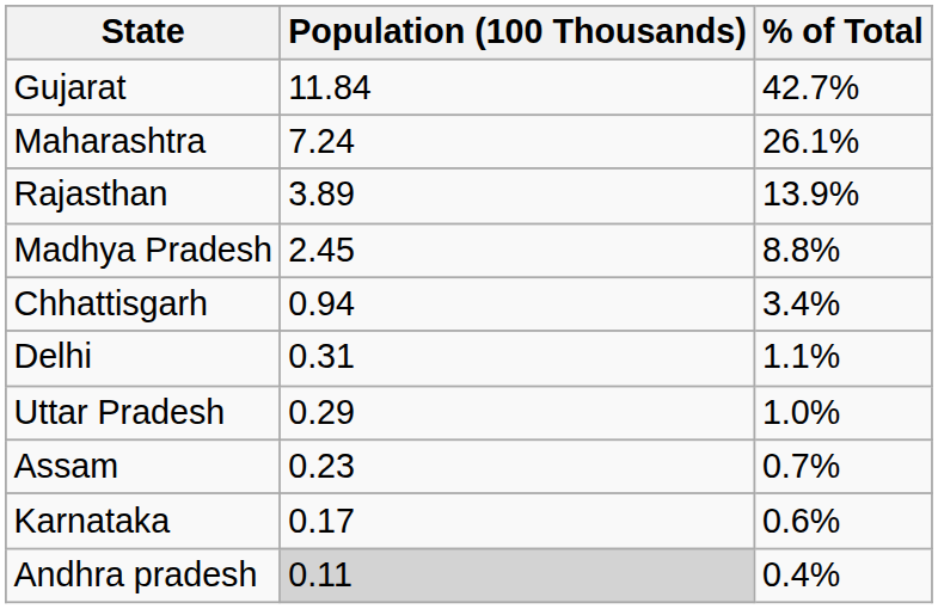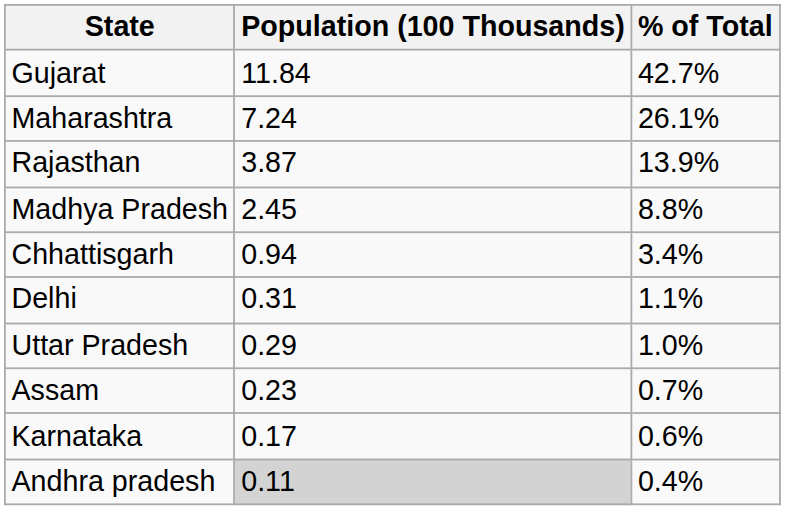 <table class="wikitable">
 <tr>
 <th>State</th>
 <th>Population (100 Thousands)</th>
 <th>% of Total</th>
 </tr>
 <tr>
 <td>Gujarat</td>
 <td>11.84</td>
 <td>42.7%</td>
 </tr>
 <tr>
 <td>Maharashtra</td>
 <td>7.24</td>
 <td>26.1%</td>
 </tr>
 <tr>
 <td>Rajasthan</td>
-<td>3.89</td>
+<td>3.87</td>
 <td>13.9%</td>
 </tr>
 <tr>
 <td>Madhya Pradesh</td>
 <td>2.45</td>
 <td>8.8%</td>
 </tr>
 <tr>
 <td>Chhattisgarh</td>
 <td>0.94</td>
 <td>3.4%</td>
 </tr>
 <tr>
 <td>Delhi</td>
 <td>0.31</td>
 <td>1.1%</td>
 </tr>
 <tr>
 <td>Uttar Pradesh</td>
 <td>0.29</td>
 <td>1.0%</td>
 </tr>
 <tr>
 <td>Assam</td>
 <td>0.23</td>
 <td>0.7%</td>
 </tr>
 <tr>
 <td>Karnataka</td>
 <td>0.17</td>
 <td>0.6%</td>
 </tr>
 <tr>
 <td>Andhra pradesh</td>
 <td style="background: lightgrey;">0.11</td>
 <td>0.4%</td>
 </tr>
 </table>
